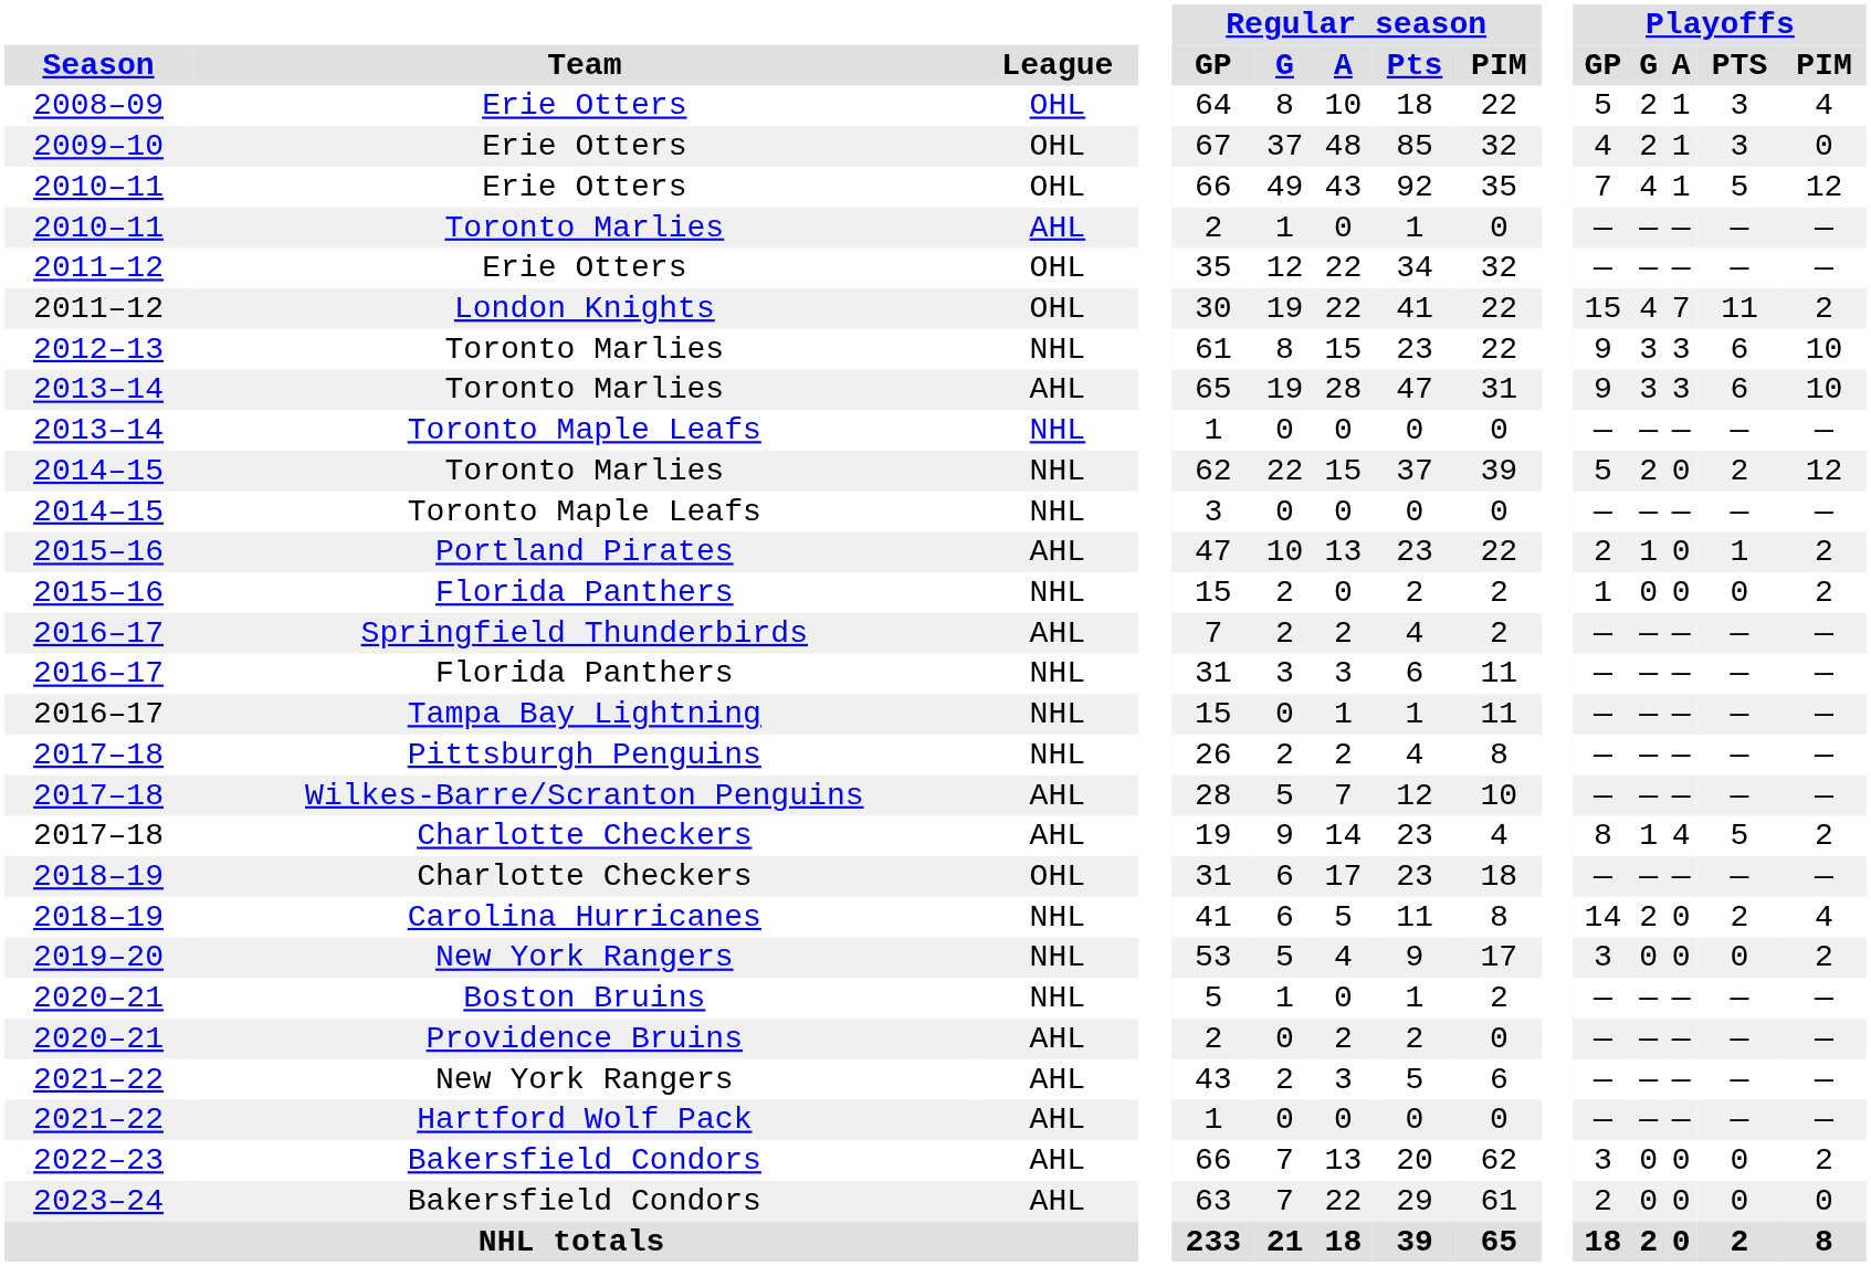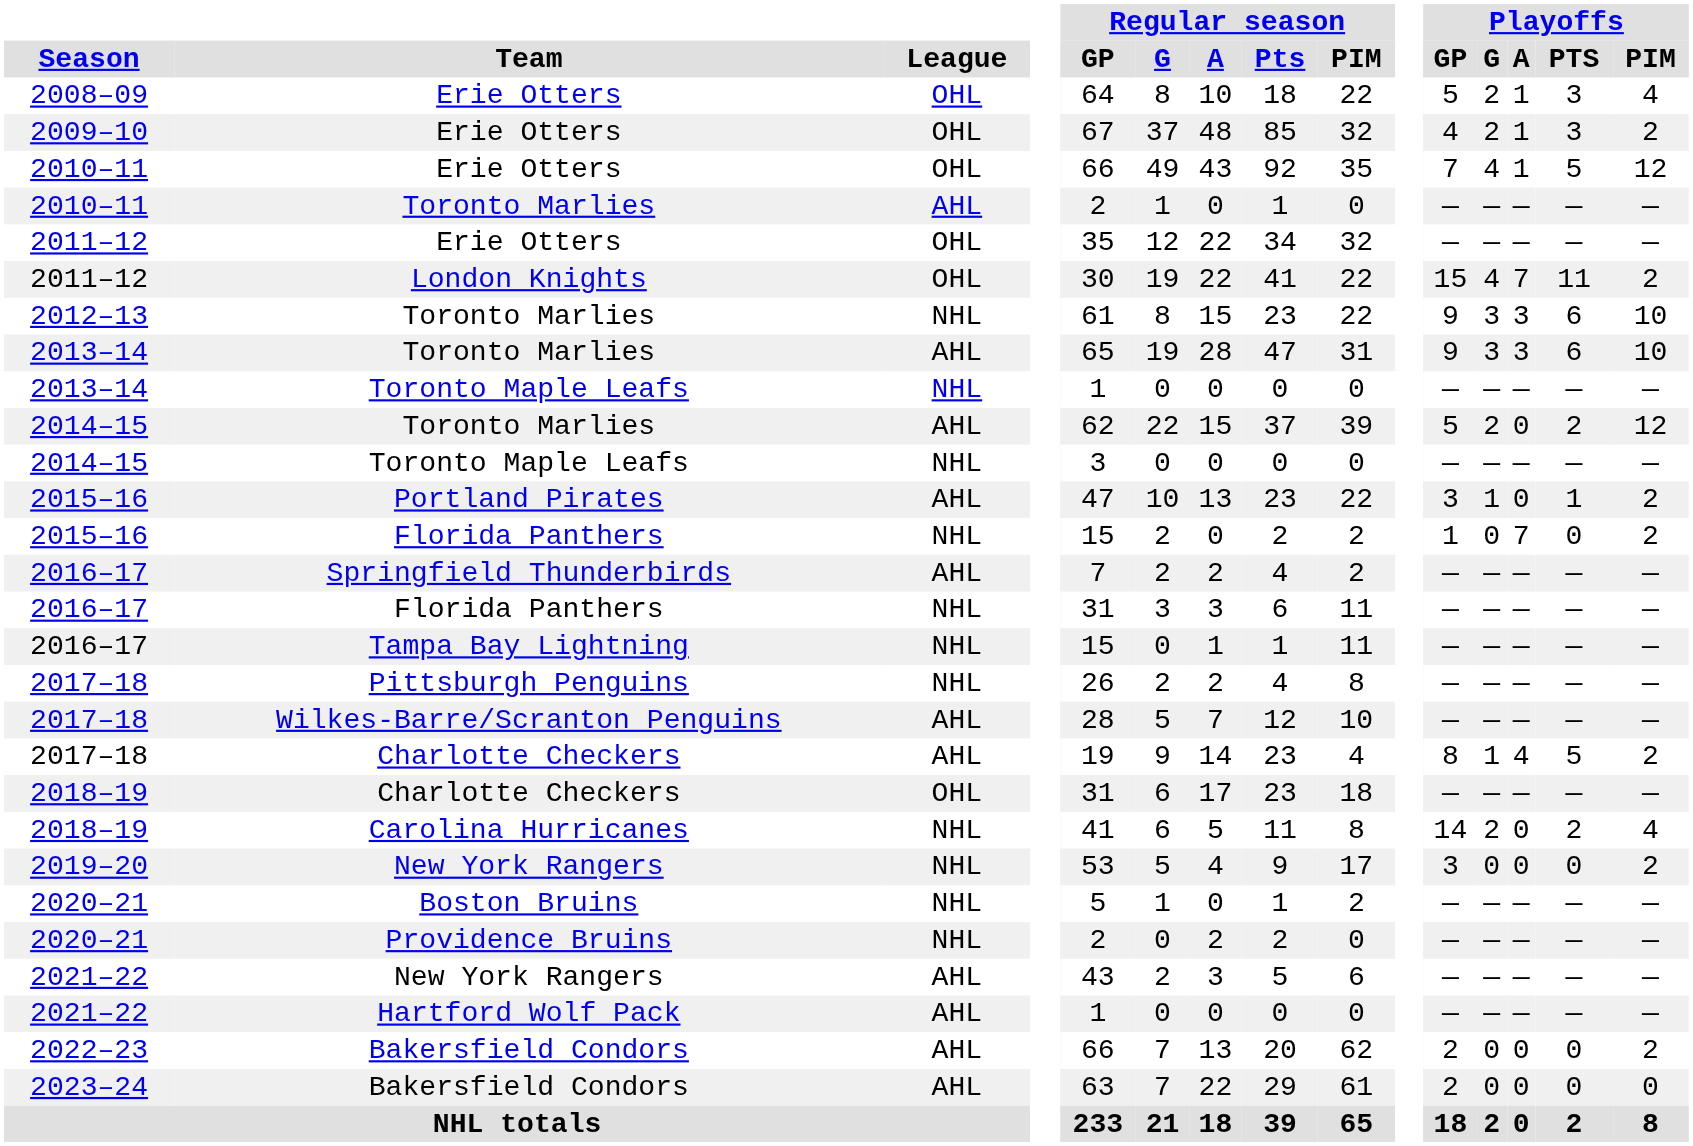 <table border="0" cellpadding="1" cellspacing="0" style="text-align:center; width:60em;">
 <tr style="background:#e0e0e0;">
 <th colspan="3"  bgcolor="#ffffff"> </th>
 <th rowspan="99" bgcolor="#ffffff"> </th>
 <th colspan="5"><a href='#'>Regular season</a></th>
 <th rowspan="99" bgcolor="#ffffff"> </th>
 <th colspan="5"><a href='#'>Playoffs</a></th>
 </tr>
 <tr style="background:#e0e0e0;">
 <th><a href='#'>Season</a></th>
 <th>Team</th>
 <th>League</th>
 <th>GP</th>
 <th><a href='#'>G</a></th>
 <th><a href='#'>A</a></th>
 <th><a href='#'>Pts</a></th>
 <th>PIM</th>
 <th>GP</th>
 <th>G</th>
 <th>A</th>
 <th>PTS</th>
 <th>PIM</th>
 </tr>
 <tr>
 <td><a href='#'>2008–09</a></td>
 <td><a href='#'>Erie Otters</a></td>
 <td><a href='#'>OHL</a></td>
 <td>64</td>
 <td>8</td>
 <td>10</td>
 <td>18</td>
 <td>22</td>
 <td>5</td>
 <td>2</td>
 <td>1</td>
 <td>3</td>
 <td>4</td>
 </tr>
 <tr bgcolor="#f0f0f0">
 <td><a href='#'>2009–10</a></td>
 <td>Erie Otters</td>
 <td>OHL</td>
 <td>67</td>
 <td>37</td>
 <td>48</td>
 <td>85</td>
 <td>32</td>
 <td>4</td>
 <td>2</td>
 <td>1</td>
 <td>3</td>
-<td>0</td>
+<td>2</td>
 </tr>
 <tr>
 <td><a href='#'>2010–11</a></td>
 <td>Erie Otters</td>
 <td>OHL</td>
 <td>66</td>
 <td>49</td>
 <td>43</td>
 <td>92</td>
 <td>35</td>
 <td>7</td>
 <td>4</td>
 <td>1</td>
 <td>5</td>
 <td>12</td>
 </tr>
 <tr bgcolor="#f0f0f0">
 <td><a href='#'>2010–11</a></td>
 <td><a href='#'>Toronto Marlies</a></td>
 <td><a href='#'>AHL</a></td>
 <td>2</td>
 <td>1</td>
 <td>0</td>
 <td>1</td>
 <td>0</td>
 <td>—</td>
 <td>—</td>
 <td>—</td>
 <td>—</td>
 <td>—</td>
 </tr>
 <tr>
 <td><a href='#'>2011–12</a></td>
 <td>Erie Otters</td>
 <td>OHL</td>
 <td>35</td>
 <td>12</td>
 <td>22</td>
 <td>34</td>
 <td>32</td>
 <td>—</td>
 <td>—</td>
 <td>—</td>
 <td>—</td>
 <td>—</td>
 </tr>
 <tr bgcolor="#f0f0f0">
 <td>2011–12</td>
 <td><a href='#'>London Knights</a></td>
 <td>OHL</td>
 <td>30</td>
 <td>19</td>
 <td>22</td>
 <td>41</td>
 <td>22</td>
 <td>15</td>
 <td>4</td>
 <td>7</td>
 <td>11</td>
 <td>2</td>
 </tr>
 <tr>
 <td><a href='#'>2012–13</a></td>
 <td>Toronto Marlies</td>
 <td>NHL</td>
 <td>61</td>
 <td>8</td>
 <td>15</td>
 <td>23</td>
 <td>22</td>
 <td>9</td>
 <td>3</td>
 <td>3</td>
 <td>6</td>
 <td>10</td>
 </tr>
 <tr bgcolor="#f0f0f0">
 <td><a href='#'>2013–14</a></td>
 <td>Toronto Marlies</td>
 <td>AHL</td>
 <td>65</td>
 <td>19</td>
 <td>28</td>
 <td>47</td>
 <td>31</td>
 <td>9</td>
 <td>3</td>
 <td>3</td>
 <td>6</td>
 <td>10</td>
 </tr>
 <tr>
 <td><a href='#'>2013–14</a></td>
 <td><a href='#'>Toronto Maple Leafs</a></td>
 <td><a href='#'>NHL</a></td>
 <td>1</td>
 <td>0</td>
 <td>0</td>
 <td>0</td>
 <td>0</td>
 <td>—</td>
 <td>—</td>
 <td>—</td>
 <td>—</td>
 <td>—</td>
 </tr>
 <tr bgcolor="#f0f0f0">
 <td><a href='#'>2014–15</a></td>
 <td>Toronto Marlies</td>
-<td>NHL</td>
+<td>AHL</td>
 <td>62</td>
 <td>22</td>
 <td>15</td>
 <td>37</td>
 <td>39</td>
 <td>5</td>
 <td>2</td>
 <td>0</td>
 <td>2</td>
 <td>12</td>
 </tr>
 <tr>
 <td><a href='#'>2014–15</a></td>
 <td>Toronto Maple Leafs</td>
 <td>NHL</td>
 <td>3</td>
 <td>0</td>
 <td>0</td>
 <td>0</td>
 <td>0</td>
 <td>—</td>
 <td>—</td>
 <td>—</td>
 <td>—</td>
 <td>—</td>
 </tr>
 <tr bgcolor="#f0f0f0">
 <td><a href='#'>2015–16</a></td>
 <td><a href='#'>Portland Pirates</a></td>
 <td>AHL</td>
 <td>47</td>
 <td>10</td>
 <td>13</td>
 <td>23</td>
 <td>22</td>
-<td>2</td>
+<td>3</td>
 <td>1</td>
 <td>0</td>
 <td>1</td>
 <td>2</td>
 </tr>
 <tr>
 <td><a href='#'>2015–16</a></td>
 <td><a href='#'>Florida Panthers</a></td>
 <td>NHL</td>
 <td>15</td>
 <td>2</td>
 <td>0</td>
 <td>2</td>
 <td>2</td>
 <td>1</td>
 <td>0</td>
-<td>0</td>
+<td>7</td>
 <td>0</td>
 <td>2</td>
 </tr>
 <tr bgcolor="#f0f0f0">
 <td><a href='#'>2016–17</a></td>
 <td><a href='#'>Springfield Thunderbirds</a></td>
 <td>AHL</td>
 <td>7</td>
 <td>2</td>
 <td>2</td>
 <td>4</td>
 <td>2</td>
 <td>—</td>
 <td>—</td>
 <td>—</td>
 <td>—</td>
 <td>—</td>
 </tr>
 <tr>
 <td><a href='#'>2016–17</a></td>
 <td>Florida Panthers</td>
 <td>NHL</td>
 <td>31</td>
 <td>3</td>
 <td>3</td>
 <td>6</td>
 <td>11</td>
 <td>—</td>
 <td>—</td>
 <td>—</td>
 <td>—</td>
 <td>—</td>
 </tr>
 <tr bgcolor="#f0f0f0">
 <td>2016–17</td>
 <td><a href='#'>Tampa Bay Lightning</a></td>
 <td>NHL</td>
 <td>15</td>
 <td>0</td>
 <td>1</td>
 <td>1</td>
 <td>11</td>
 <td>—</td>
 <td>—</td>
 <td>—</td>
 <td>—</td>
 <td>—</td>
 </tr>
 <tr>
 <td><a href='#'>2017–18</a></td>
 <td><a href='#'>Pittsburgh Penguins</a></td>
 <td>NHL</td>
 <td>26</td>
 <td>2</td>
 <td>2</td>
 <td>4</td>
 <td>8</td>
 <td>—</td>
 <td>—</td>
 <td>—</td>
 <td>—</td>
 <td>—</td>
 </tr>
 <tr bgcolor="#f0f0f0">
 <td><a href='#'>2017–18</a></td>
 <td><a href='#'>Wilkes-Barre/Scranton Penguins</a></td>
 <td>AHL</td>
 <td>28</td>
 <td>5</td>
 <td>7</td>
 <td>12</td>
 <td>10</td>
 <td>—</td>
 <td>—</td>
 <td>—</td>
 <td>—</td>
 <td>—</td>
 </tr>
 <tr>
 <td>2017–18</td>
 <td><a href='#'>Charlotte Checkers</a></td>
 <td>AHL</td>
 <td>19</td>
 <td>9</td>
 <td>14</td>
 <td>23</td>
 <td>4</td>
 <td>8</td>
 <td>1</td>
 <td>4</td>
 <td>5</td>
 <td>2</td>
 </tr>
 <tr bgcolor="#f0f0f0">
 <td><a href='#'>2018–19</a></td>
 <td>Charlotte Checkers</td>
 <td>OHL</td>
 <td>31</td>
 <td>6</td>
 <td>17</td>
 <td>23</td>
 <td>18</td>
 <td>—</td>
 <td>—</td>
 <td>—</td>
 <td>—</td>
 <td>—</td>
 </tr>
 <tr>
 <td><a href='#'>2018–19</a></td>
 <td><a href='#'>Carolina Hurricanes</a></td>
 <td>NHL</td>
 <td>41</td>
 <td>6</td>
 <td>5</td>
 <td>11</td>
 <td>8</td>
 <td>14</td>
 <td>2</td>
 <td>0</td>
 <td>2</td>
 <td>4</td>
 </tr>
 <tr bgcolor="#f0f0f0">
 <td><a href='#'>2019–20</a></td>
 <td><a href='#'>New York Rangers</a></td>
 <td>NHL</td>
 <td>53</td>
 <td>5</td>
 <td>4</td>
 <td>9</td>
 <td>17</td>
 <td>3</td>
 <td>0</td>
 <td>0</td>
 <td>0</td>
 <td>2</td>
 </tr>
 <tr>
 <td><a href='#'>2020–21</a></td>
 <td><a href='#'>Boston Bruins</a></td>
 <td>NHL</td>
 <td>5</td>
 <td>1</td>
 <td>0</td>
 <td>1</td>
 <td>2</td>
 <td>—</td>
 <td>—</td>
 <td>—</td>
 <td>—</td>
 <td>—</td>
 </tr>
 <tr bgcolor="#f0f0f0">
 <td><a href='#'>2020–21</a></td>
 <td><a href='#'>Providence Bruins</a></td>
-<td>AHL</td>
+<td>NHL</td>
 <td>2</td>
 <td>0</td>
 <td>2</td>
 <td>2</td>
 <td>0</td>
 <td>—</td>
 <td>—</td>
 <td>—</td>
 <td>—</td>
 <td>—</td>
 </tr>
 <tr>
 <td><a href='#'>2021–22</a></td>
 <td>New York Rangers</td>
 <td>AHL</td>
 <td>43</td>
 <td>2</td>
 <td>3</td>
 <td>5</td>
 <td>6</td>
 <td>—</td>
 <td>—</td>
 <td>—</td>
 <td>—</td>
 <td>—</td>
 </tr>
 <tr bgcolor="#f0f0f0">
 <td><a href='#'>2021–22</a></td>
 <td><a href='#'>Hartford Wolf Pack</a></td>
 <td>AHL</td>
 <td>1</td>
 <td>0</td>
 <td>0</td>
 <td>0</td>
 <td>0</td>
 <td>—</td>
 <td>—</td>
 <td>—</td>
 <td>—</td>
 <td>—</td>
 </tr>
 <tr>
 <td><a href='#'>2022–23</a></td>
 <td><a href='#'>Bakersfield Condors</a></td>
 <td>AHL</td>
 <td>66</td>
 <td>7</td>
 <td>13</td>
 <td>20</td>
 <td>62</td>
-<td>3</td>
+<td>2</td>
 <td>0</td>
 <td>0</td>
 <td>0</td>
 <td>2</td>
 </tr>
 <tr bgcolor="#f0f0f0">
 <td><a href='#'>2023–24</a></td>
 <td>Bakersfield Condors</td>
 <td>AHL</td>
 <td>63</td>
 <td>7</td>
 <td>22</td>
 <td>29</td>
 <td>61</td>
 <td>2</td>
 <td>0</td>
 <td>0</td>
 <td>0</td>
 <td>0</td>
 </tr>
 <tr ALIGN="centre" bgcolor="#e0e0e0">
 <th colspan="3">NHL totals</th>
 <th>233</th>
 <th>21</th>
 <th>18</th>
 <th>39</th>
 <th>65</th>
 <th>18</th>
 <th>2</th>
 <th>0</th>
 <th>2</th>
 <th>8</th>
 </tr>
 </table>
